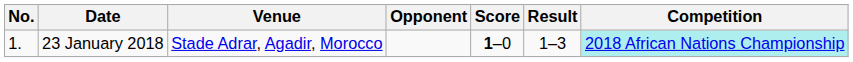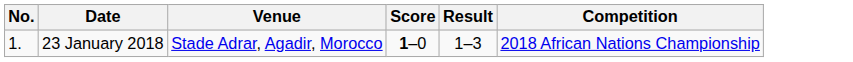 <table class="wikitable" style="font-size:100%;">
 <tr>
 <th>No.</th>
 <th>Date</th>
 <th>Venue</th>
-<th>Opponent</th>
 <th>Score</th>
 <th>Result</th>
 <th>Competition</th>
 </tr>
 <tr>
 <td>1.</td>
 <td>23 January 2018</td>
 <td><a href='#'>Stade Adrar</a>, <a href='#'>Agadir</a>, <a href='#'>Morocco</a></td>
-<td></td>
 <td align=center><strong>1</strong>–0</td>
 <td align=center>1–3</td>
-<td style="background: paleturquoise;"><a href='#'>2018 African Nations Championship</a></td>
+<td><a href='#'>2018 African Nations Championship</a></td>
 </tr>
 </table>
